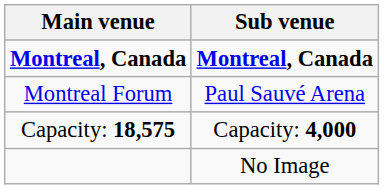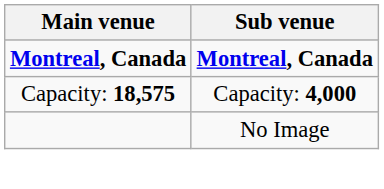 <table class="wikitable" style="text-align:center">
 <tr>
 <th width=50%>Main venue</th>
 <th width=50%>Sub venue</th>
 </tr>
 <tr>
 <td> <strong><a href='#'>Montreal</a>, Canada</strong></td>
 <td> <strong><a href='#'>Montreal</a>, Canada</strong></td>
 </tr>
 <tr>
-<td><a href='#'>Montreal Forum</a></td>
-<td><a href='#'>Paul Sauvé Arena</a></td>
-</tr>
-<tr>
 <td>Capacity: <strong>18,575</strong></td>
 <td>Capacity: <strong>4,000</strong></td>
 </tr>
 <tr>
 <td></td>
 <td>No Image</td>
 </tr>
 </table>
